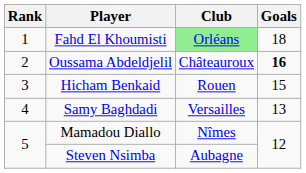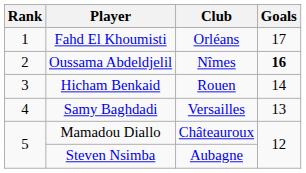 <table class="wikitable" style="text-align:center">
 <tr>
 <th>Rank</th>
 <th>Player</th>
 <th>Club</th>
 <th>Goals</th>
 </tr>
 <tr>
 <td>1</td>
 <td> <a href='#'>Fahd El Khoumisti</a></td>
-<td style="background: lightgreen;"><a href='#'>Orléans</a></td>
-<td>18</td>
+<td><a href='#'>Orléans</a></td>
+<td>17</td>
 </tr>
 <tr>
 <td>2</td>
 <td> <a href='#'>Oussama Abdeldjelil</a></td>
-<td><a href='#'>Châteauroux</a></td>
+<td><a href='#'>Nîmes</a></td>
 <td><strong>16</strong></td>
 </tr>
 <tr>
 <td>3</td>
 <td> <a href='#'>Hicham Benkaid</a></td>
 <td><a href='#'>Rouen</a></td>
-<td>15</td>
+<td>14</td>
 </tr>
 <tr>
 <td>4</td>
 <td> <a href='#'>Samy Baghdadi</a></td>
 <td><a href='#'>Versailles</a></td>
 <td>13</td>
 </tr>
 <tr>
 <td rowspan="2">5</td>
 <td> Mamadou Diallo</td>
-<td><a href='#'>Nîmes</a></td>
+<td><a href='#'>Châteauroux</a></td>
 <td rowspan="2">12</td>
 </tr>
 <tr>
 <td> <a href='#'>Steven Nsimba</a></td>
 <td><a href='#'>Aubagne</a></td>
 </tr>
 </table>
